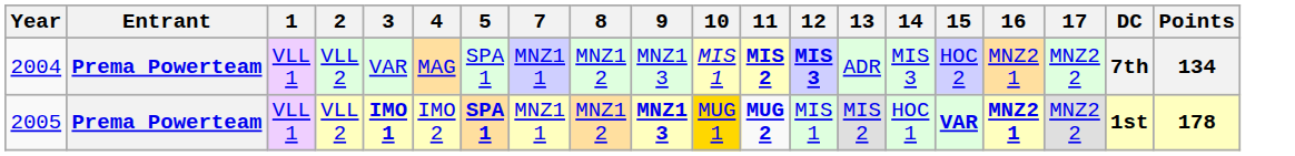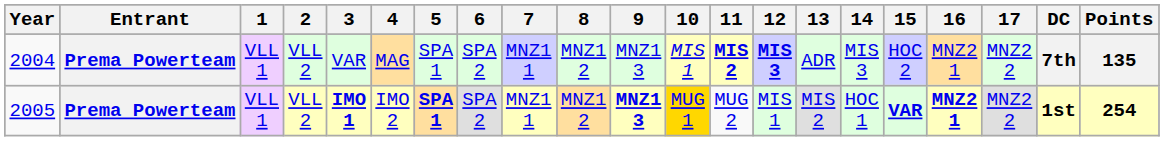 <table class="wikitable" style="text-align:center; font-size:85%">
 <tr>
 <th>Year</th>
 <th>Entrant</th>
 <th>1</th>
 <th>2</th>
 <th>3</th>
 <th>4</th>
 <th>5</th>
+<th>6</th>
 <th>7</th>
 <th>8</th>
 <th>9</th>
 <th>10</th>
 <th>11</th>
 <th>12</th>
 <th>13</th>
 <th>14</th>
 <th>15</th>
 <th>16</th>
 <th>17</th>
 <th>DC</th>
 <th>Points</th>
 </tr>
 <tr>
 <td><a href='#'>2004</a></td>
 <th nowrap><a href='#'>Prema Powerteam</a></th>
 <td style="background:#EFCFFF;"><a href='#'>VLL<br>1</a><br></td>
 <td style="background:#DFFFDF;"><a href='#'>VLL<br>2</a><br></td>
 <td style="background:#DFFFDF;"><a href='#'>VAR</a><br></td>
 <td style="background:#FFDF9F;"><a href='#'>MAG</a><br></td>
 <td style="background:#DFFFDF;"><a href='#'>SPA<br>1</a><br></td>
+<td style="background:#DFFFDF;"><a href='#'>SPA<br>2</a><br></td>
 <td style="background:#CFCFFF;"><a href='#'>MNZ1<br>1</a><br></td>
 <td style="background:#DFFFDF;"><a href='#'>MNZ1<br>2</a><br></td>
 <td style="background:#DFFFDF;"><a href='#'>MNZ1<br>3</a><br></td>
 <td style="background:#FFFFBF;"><em><a href='#'>MIS<br>1</a></em><br></td>
 <td style="background:#FFFFBF;"><strong><a href='#'>MIS<br>2</a></strong><br></td>
 <td style="background:#CFCFFF;"><strong><a href='#'>MIS<br>3</a></strong><br></td>
 <td style="background:#DFFFDF;"><a href='#'>ADR</a><br></td>
 <td style="background:#DFFFDF;"><a href='#'>MIS<br>3</a><br></td>
 <td style="background:#CFCFFF;"><a href='#'>HOC<br>2</a><br></td>
 <td style="background:#FFDF9F;"><a href='#'>MNZ2<br>1</a><br></td>
 <td style="background:#DFFFDF;"><a href='#'>MNZ2<br>2</a><br></td>
 <th>7th</th>
-<th>134</th>
+<th>135</th>
 </tr>
 <tr>
 <td><a href='#'>2005</a></td>
 <th nowrap><a href='#'>Prema Powerteam</a></th>
 <td style="background:#EFCFFF;"><a href='#'>VLL<br>1</a><br></td>
 <td style="background:#FFFFBF;"><a href='#'>VLL<br>2</a><br></td>
 <td style="background:#FFFFBF;"><strong><a href='#'>IMO<br>1</a></strong><br></td>
 <td style="background:#FFFFBF;"><a href='#'>IMO<br>2</a><br></td>
 <td style="background:#FFDF9F;"><strong><a href='#'>SPA<br>1</a></strong><br></td>
+<td style="background:#DFDFDF;"><a href='#'>SPA<br>2</a><br></td>
 <td style="background:#FFFFBF;"><a href='#'>MNZ1<br>1</a><br></td>
 <td style="background:#FFDF9F;"><a href='#'>MNZ1<br>2</a><br></td>
 <td style="background:#FFFFBF;"><strong><a href='#'>MNZ1<br>3</a></strong><br></td>
 <td style="background: gold;"><a href='#'>MUG<br>1</a></td>
-<td><strong><a href='#'>MUG<br>2</a></strong></td>
+<td><a href='#'>MUG<br>2</a></td>
 <td style="background:#DFFFDF;"><a href='#'>MIS<br>1</a><br></td>
 <td style="background:#DFDFDF;"><a href='#'>MIS<br>2</a><br></td>
 <td style="background:#DFFFDF;"><a href='#'>HOC<br>1</a><br></td>
 <td style="background:#DFFFDF;"><strong><a href='#'>VAR</a><br></strong></td>
 <td style="background:#FFFFBF;"><strong><a href='#'>MNZ2<br>1</a></strong><br></td>
 <td style="background:#DFDFDF;"><a href='#'>MNZ2<br>2</a><br></td>
 <th style="background:#FFFFBF;">1st</th>
-<th style="background:#FFFFBF;">178</th>
+<th style="background:#FFFFBF;">254</th>
 </tr>
 </table>
